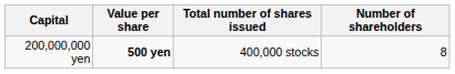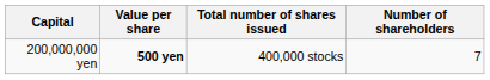 <table class="wikitable" style="text-align:right">
 <tr>
 <th>Capital</th>
 <th>Value per share</th>
 <th>Total number of shares issued</th>
 <th>Number of shareholders</th>
 </tr>
 <tr>
 <td>200,000,000 yen</td>
 <td><strong>500 yen</strong></td>
 <td>400,000 stocks</td>
-<td>8</td>
+<td>7</td>
 </tr>
 </table>
